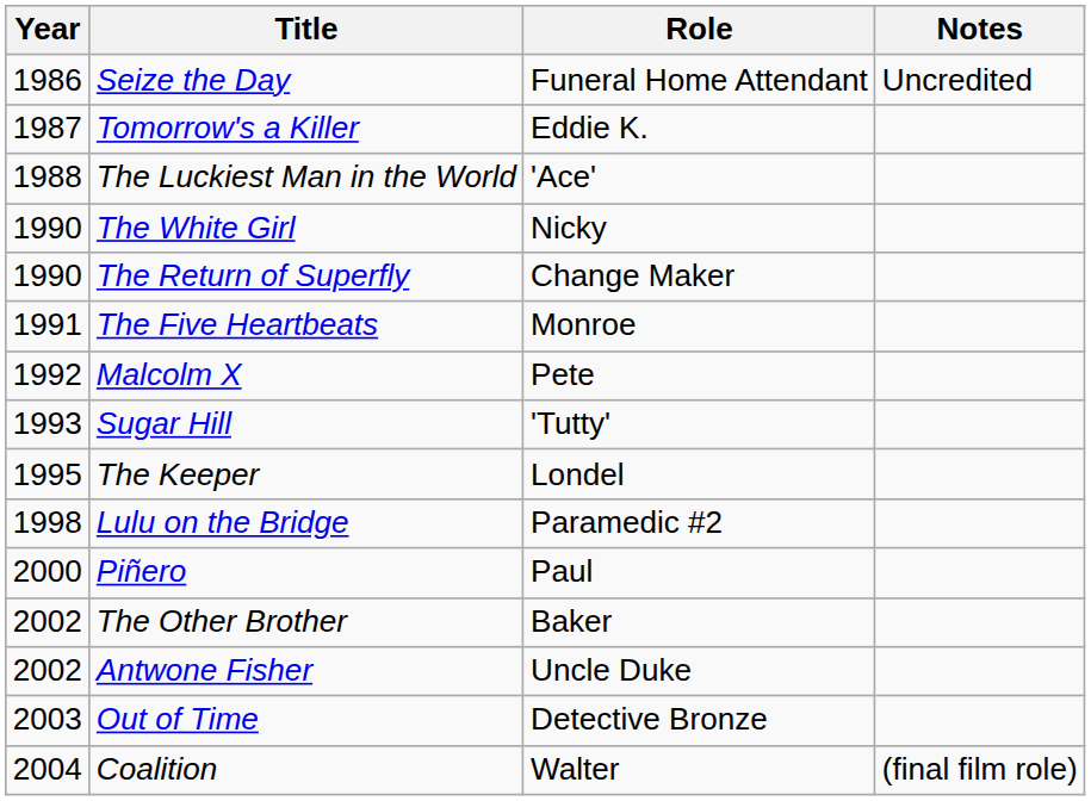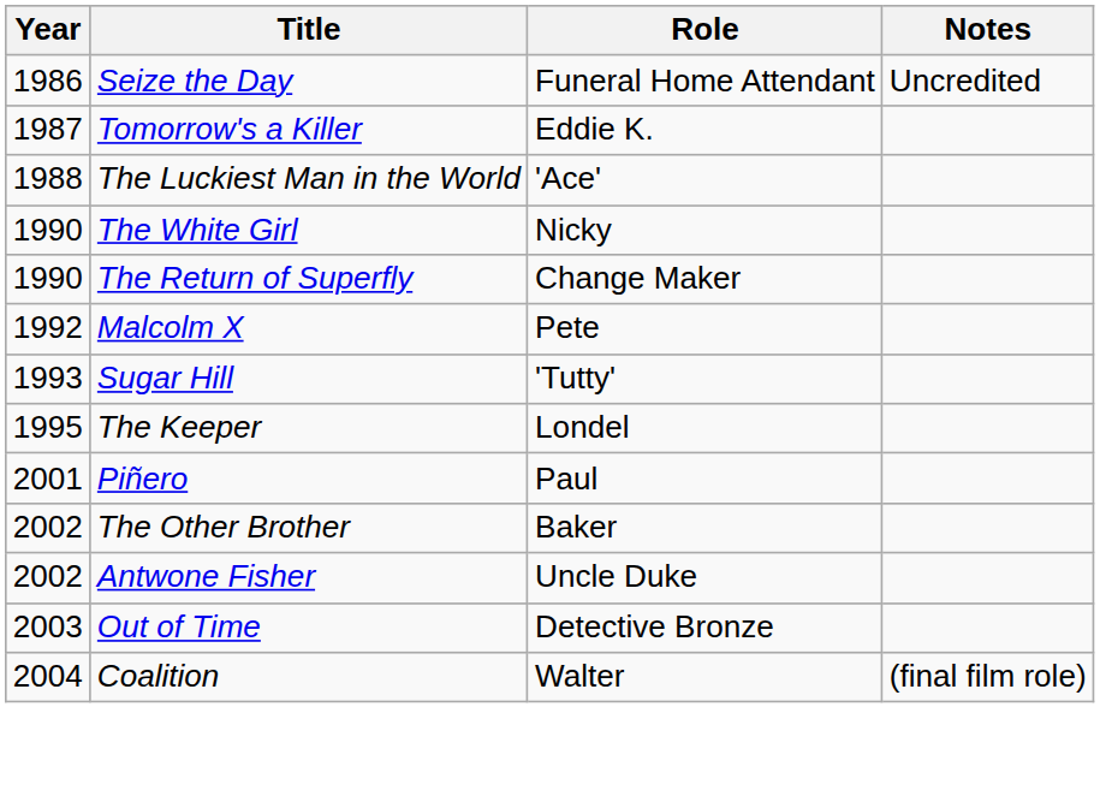 <table class="wikitable">
 <tr>
 <th>Year</th>
 <th>Title</th>
 <th>Role</th>
 <th>Notes</th>
 </tr>
 <tr>
 <td>1986</td>
 <td><em><a href='#'>Seize the Day</a></em></td>
 <td>Funeral Home Attendant</td>
 <td>Uncredited</td>
 </tr>
 <tr>
 <td>1987</td>
 <td><em><a href='#'>Tomorrow's a Killer</a></em></td>
 <td>Eddie K.</td>
 <td></td>
 </tr>
 <tr>
 <td>1988</td>
 <td><em>The Luckiest Man in the World</em></td>
 <td>'Ace'</td>
 <td></td>
 </tr>
 <tr>
 <td>1990</td>
 <td><em><a href='#'>The White Girl</a></em></td>
 <td>Nicky</td>
 <td></td>
 </tr>
 <tr>
 <td>1990</td>
 <td><em><a href='#'>The Return of Superfly</a></em></td>
 <td>Change Maker</td>
 <td></td>
 </tr>
 <tr>
-<td>1991</td>
-<td><em><a href='#'>The Five Heartbeats</a></em></td>
-<td>Monroe</td>
-<td></td>
-</tr>
-<tr>
 <td>1992</td>
 <td><em><a href='#'>Malcolm X</a></em></td>
 <td>Pete</td>
 <td></td>
 </tr>
 <tr>
 <td>1993</td>
 <td><em><a href='#'>Sugar Hill</a></em></td>
 <td>'Tutty'</td>
 <td></td>
 </tr>
 <tr>
 <td>1995</td>
 <td><em>The Keeper</em></td>
 <td>Londel</td>
 <td></td>
 </tr>
 <tr>
-<td>1998</td>
-<td><em><a href='#'>Lulu on the Bridge</a></em></td>
-<td>Paramedic #2</td>
-<td></td>
-</tr>
-<tr>
-<td>2000</td>
+<td>2001</td>
 <td><em><a href='#'>Piñero</a></em></td>
 <td>Paul</td>
 <td></td>
 </tr>
 <tr>
 <td>2002</td>
 <td><em>The Other Brother</em></td>
 <td>Baker</td>
 <td></td>
 </tr>
 <tr>
 <td>2002</td>
 <td><em><a href='#'>Antwone Fisher</a></em></td>
 <td>Uncle Duke</td>
 <td></td>
 </tr>
 <tr>
 <td>2003</td>
 <td><em><a href='#'>Out of Time</a></em></td>
 <td>Detective Bronze</td>
 <td></td>
 </tr>
 <tr>
 <td>2004</td>
 <td><em>Coalition</em></td>
 <td>Walter</td>
 <td>(final film role)</td>
 </tr>
 </table>
